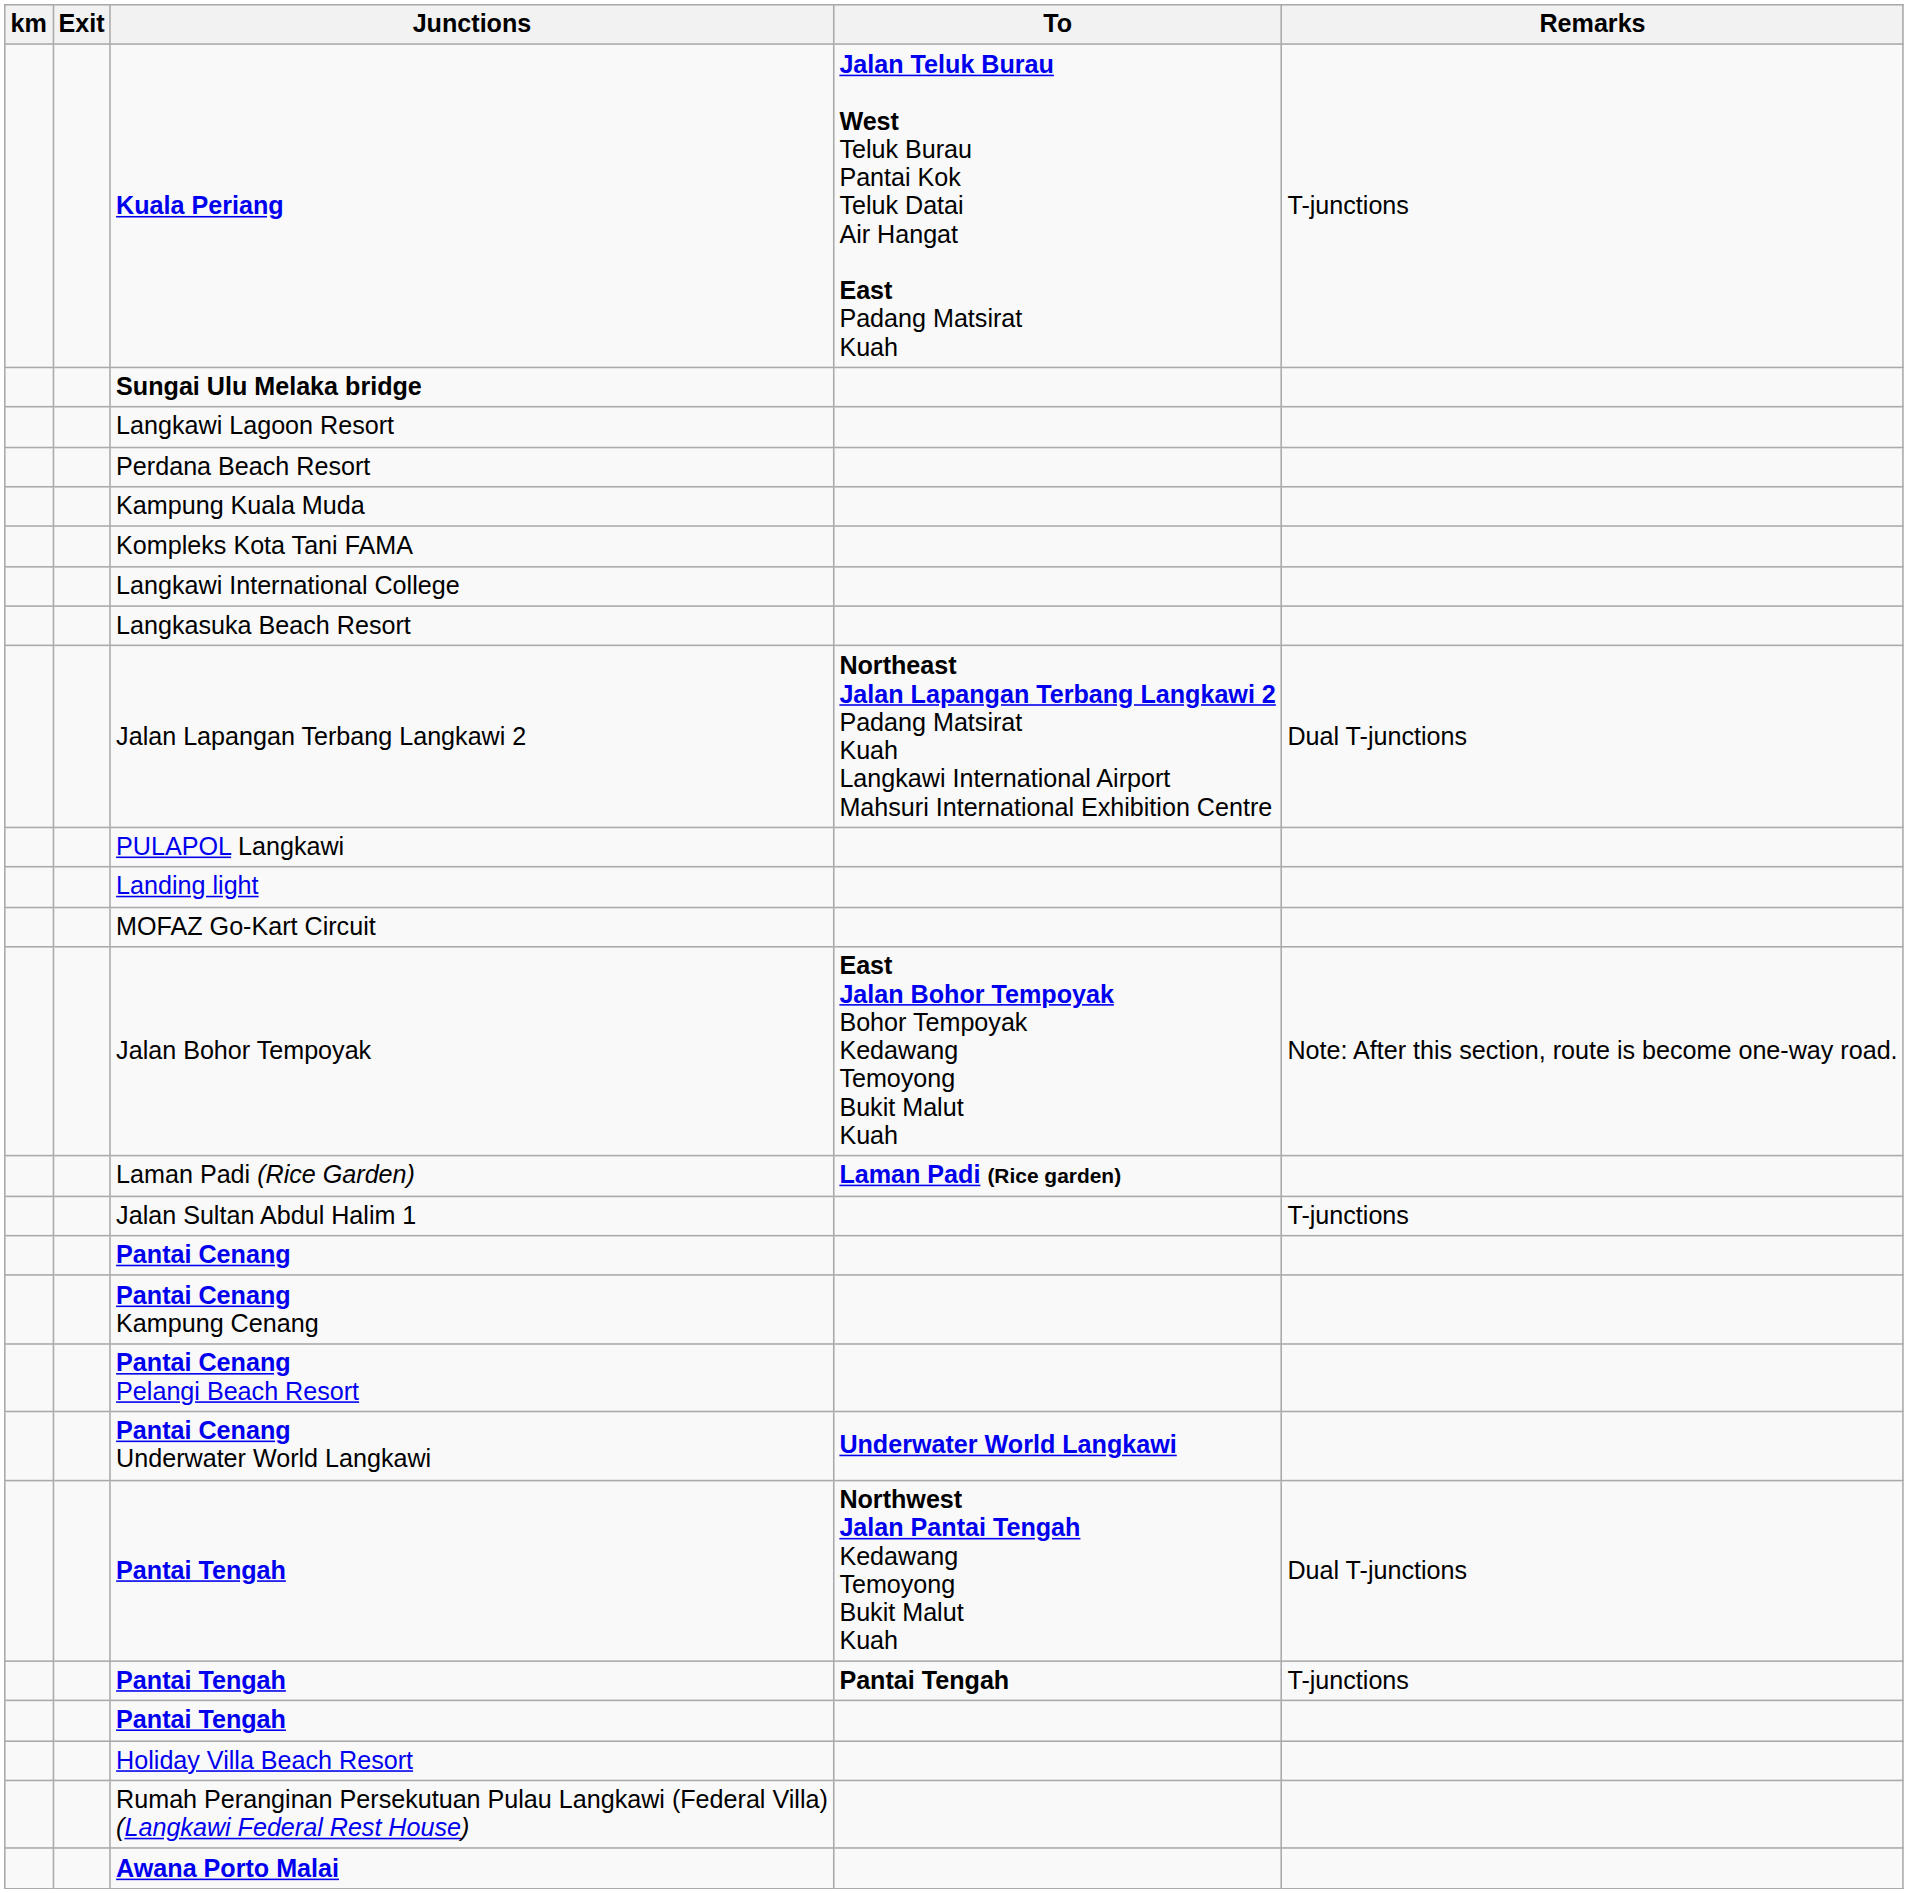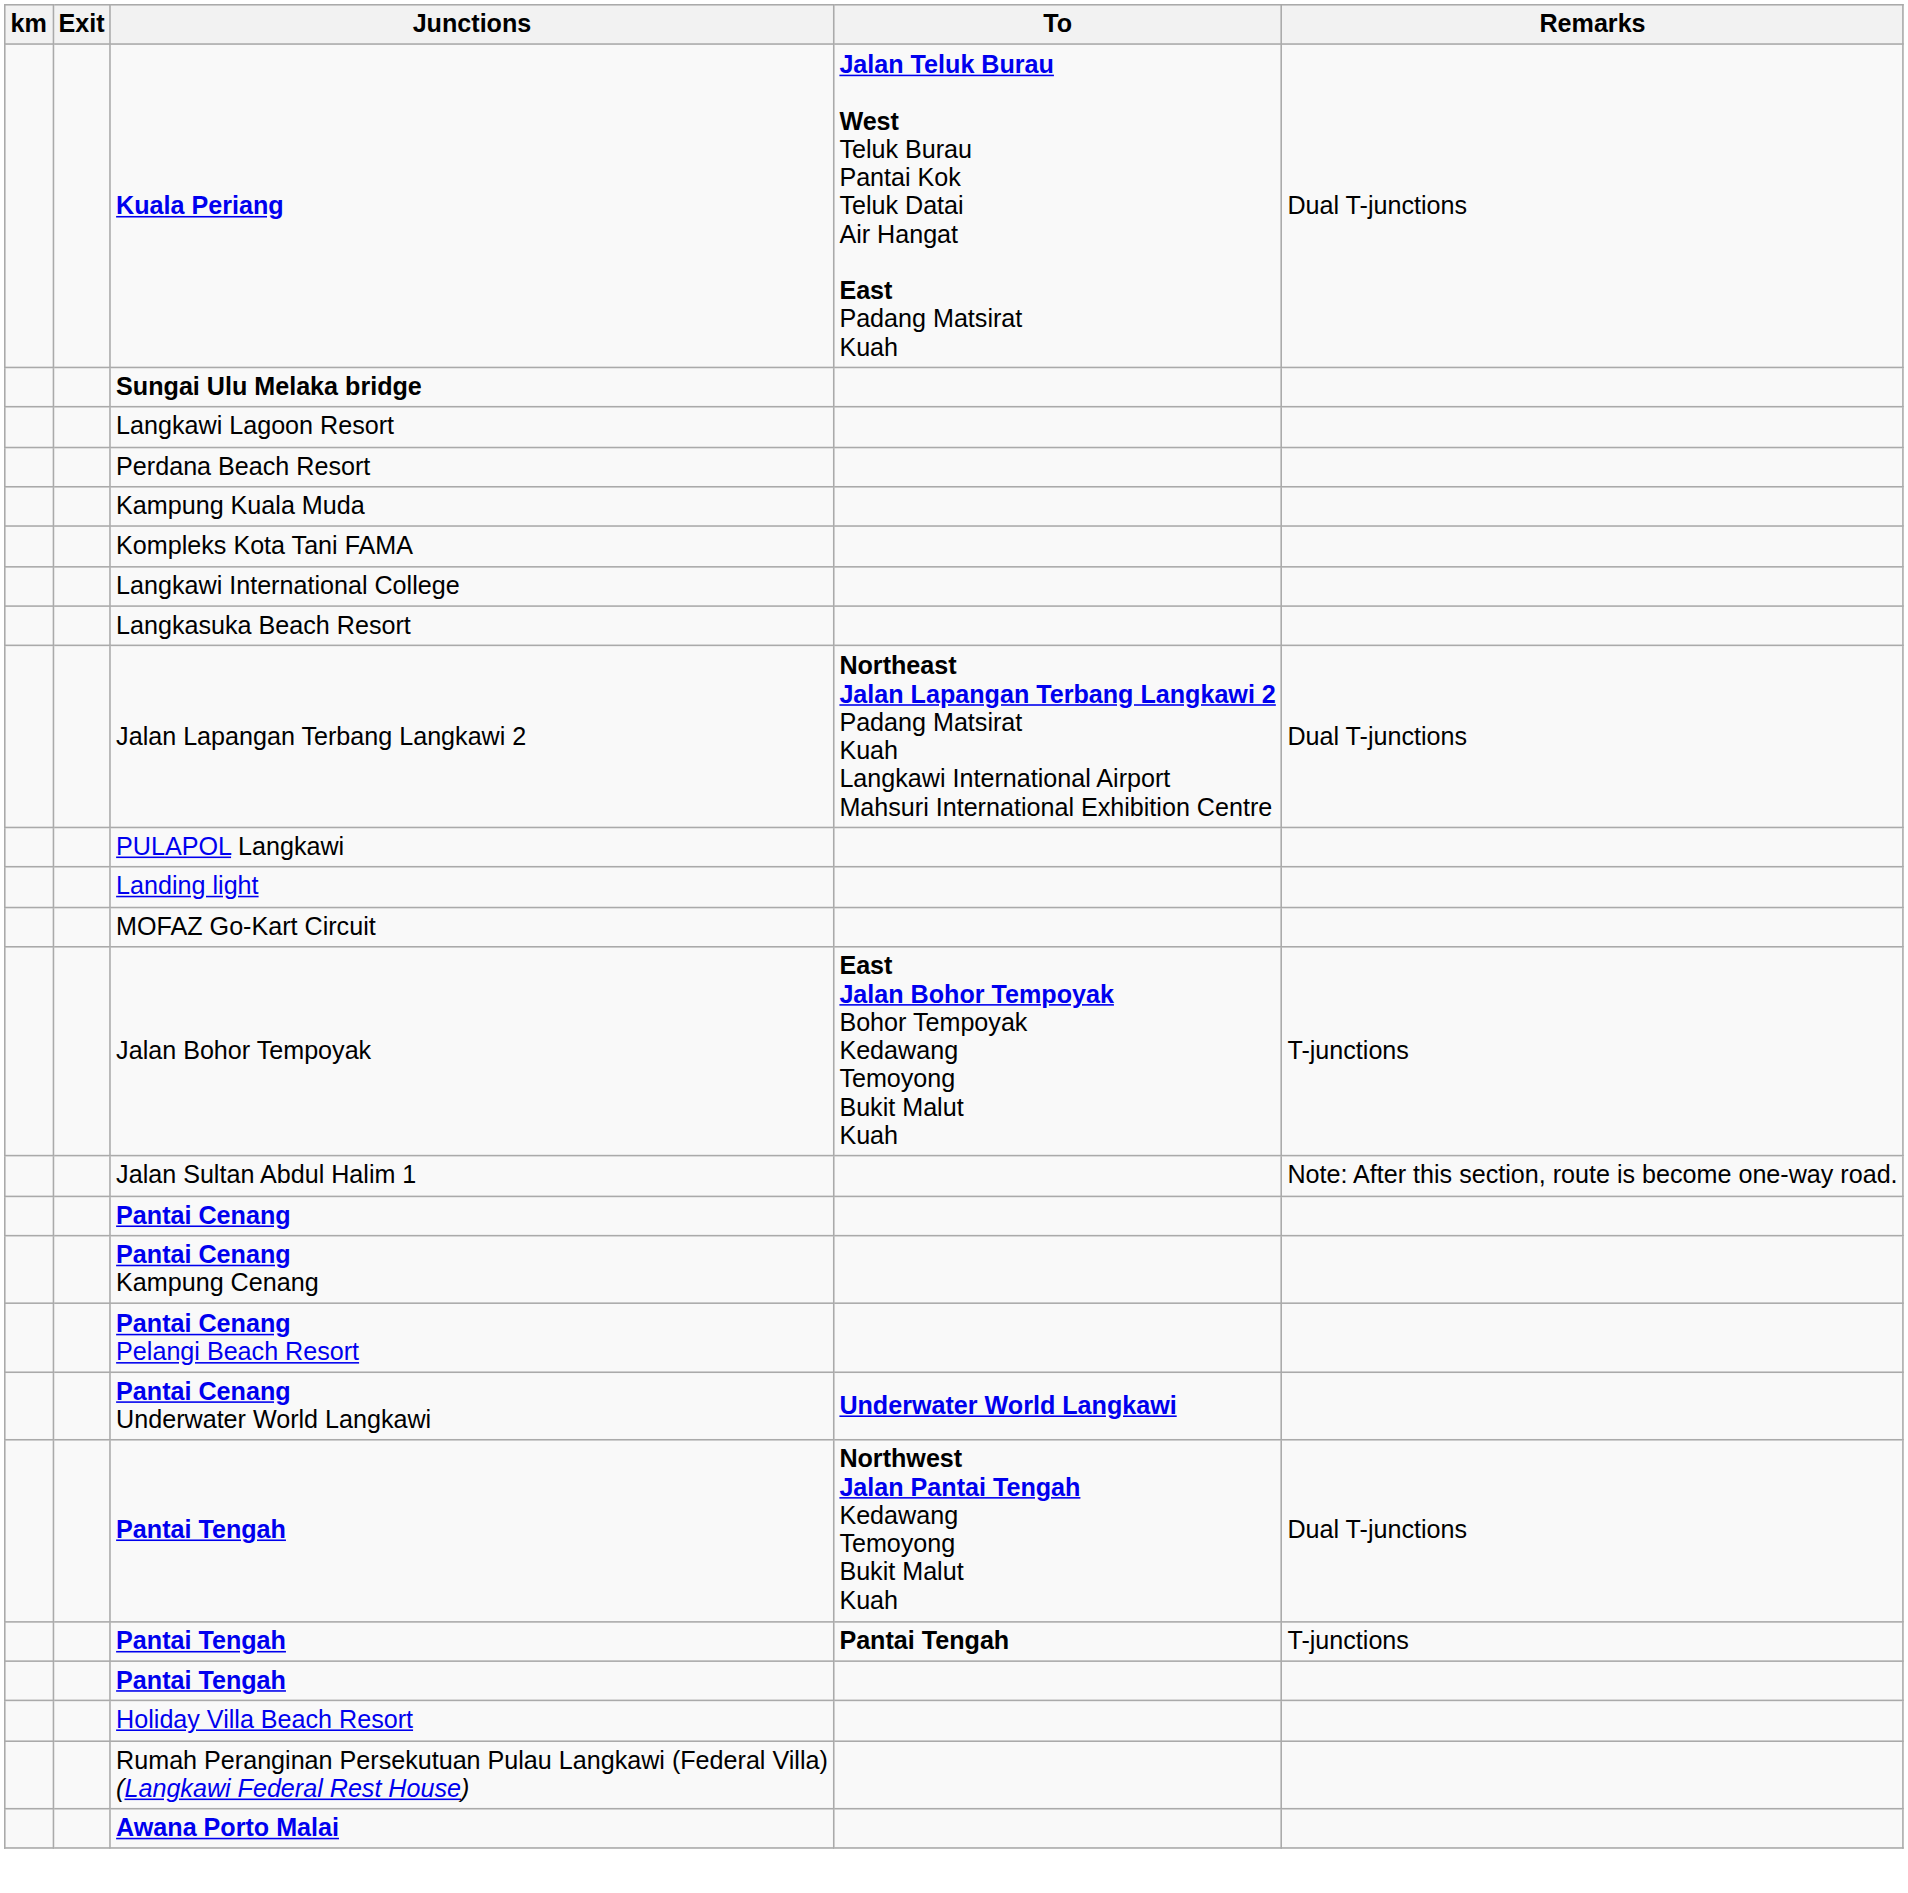 <table class="wikitable">
 <tr>
 <th>km</th>
 <th>Exit</th>
 <th>Junctions</th>
 <th>To</th>
 <th>Remarks</th>
 </tr>
 <tr>
 <td></td>
 <td></td>
 <td><strong><a href='#'>Kuala Periang</a></strong></td>
 <td> <strong><a href='#'>Jalan Teluk Burau</a></strong><br><br><strong>West</strong><br>Teluk Burau<br>Pantai Kok <br>Teluk Datai<br>Air Hangat<br><br><strong>East</strong><br>Padang Matsirat<br>Kuah</td>
-<td>T-junctions</td>
+<td>Dual T-junctions</td>
 </tr>
 <tr>
 <td></td>
 <td></td>
 <td><strong>Sungai Ulu Melaka bridge</strong></td>
 <td></td>
 <td></td>
 </tr>
 <tr>
 <td></td>
 <td></td>
 <td>Langkawi Lagoon Resort</td>
 <td></td>
 <td></td>
 </tr>
 <tr>
 <td></td>
 <td></td>
 <td>Perdana Beach Resort</td>
 <td></td>
 <td></td>
 </tr>
 <tr>
 <td></td>
 <td></td>
 <td>Kampung Kuala Muda</td>
 <td></td>
 <td></td>
 </tr>
 <tr>
 <td></td>
 <td></td>
 <td>Kompleks Kota Tani FAMA</td>
 <td></td>
 <td></td>
 </tr>
 <tr>
 <td></td>
 <td></td>
 <td>Langkawi International College</td>
 <td></td>
 <td></td>
 </tr>
 <tr>
 <td></td>
 <td></td>
 <td>Langkasuka Beach Resort</td>
 <td></td>
 <td></td>
 </tr>
 <tr>
 <td></td>
 <td></td>
 <td>Jalan Lapangan Terbang Langkawi 2</td>
 <td><strong>Northeast</strong><br> <strong><a href='#'>Jalan Lapangan Terbang Langkawi 2</a></strong><br>Padang Matsirat<br>Kuah<br>Langkawi International Airport <br>Mahsuri International Exhibition Centre</td>
 <td>Dual T-junctions</td>
 </tr>
 <tr>
 <td></td>
 <td></td>
 <td><a href='#'>PULAPOL</a> Langkawi</td>
 <td></td>
 <td></td>
 </tr>
 <tr>
 <td></td>
 <td></td>
 <td><a href='#'>Landing light</a></td>
 <td></td>
 <td></td>
 </tr>
 <tr>
 <td></td>
 <td></td>
 <td>MOFAZ Go-Kart Circuit</td>
 <td></td>
 <td></td>
 </tr>
 <tr>
 <td></td>
 <td></td>
 <td>Jalan Bohor Tempoyak</td>
 <td><strong>East</strong><br> <strong><a href='#'>Jalan Bohor Tempoyak</a></strong><br>Bohor Tempoyak<br>Kedawang<br>Temoyong<br>Bukit Malut<br>Kuah</td>
-<td>Note: After this section, route is become one-way road.</td>
-</tr>
-<tr>
-<td></td>
-<td></td>
-<td>Laman Padi <em>(Rice Garden)</em></td>
-<td><strong><a href='#'>Laman Padi</a> <small>(Rice garden)</small></strong><br> </td>
-<td></td>
+<td>T-junctions</td>
 </tr>
 <tr>
 <td></td>
 <td></td>
 <td>Jalan Sultan Abdul Halim 1</td>
 <td></td>
-<td>T-junctions</td>
+<td>Note: After this section, route is become one-way road.</td>
 </tr>
 <tr>
 <td></td>
 <td></td>
 <td><strong><a href='#'>Pantai Cenang</a></strong> </td>
 <td></td>
 <td></td>
 </tr>
 <tr>
 <td></td>
 <td></td>
 <td><strong><a href='#'>Pantai Cenang</a></strong><br>Kampung Cenang</td>
 <td></td>
 <td></td>
 </tr>
 <tr>
 <td></td>
 <td></td>
 <td><strong><a href='#'>Pantai Cenang</a></strong><br><a href='#'>Pelangi Beach Resort</a></td>
 <td></td>
 <td></td>
 </tr>
 <tr>
 <td></td>
 <td></td>
 <td><strong><a href='#'>Pantai Cenang</a></strong><br>Underwater World Langkawi</td>
 <td><strong><a href='#'>Underwater World Langkawi</a></strong><br> </td>
 <td></td>
 </tr>
 <tr>
 <td></td>
 <td></td>
 <td><strong><a href='#'>Pantai Tengah</a></strong></td>
 <td><strong>Northwest</strong><br> <strong><a href='#'>Jalan Pantai Tengah</a></strong><br>Kedawang<br>Temoyong<br>Bukit Malut<br>Kuah</td>
 <td>Dual T-junctions</td>
 </tr>
 <tr>
 <td></td>
 <td></td>
 <td><strong><a href='#'>Pantai Tengah</a></strong> </td>
 <td><strong>Pantai Tengah</strong> <br>  </td>
 <td>T-junctions</td>
 </tr>
 <tr>
 <td></td>
 <td></td>
 <td><strong><a href='#'>Pantai Tengah</a></strong></td>
 <td></td>
 <td></td>
 </tr>
 <tr>
 <td></td>
 <td></td>
 <td><a href='#'>Holiday Villa Beach Resort</a></td>
 <td></td>
 <td></td>
 </tr>
 <tr>
 <td></td>
 <td></td>
 <td>Rumah Peranginan Persekutuan Pulau Langkawi (Federal Villa)<br><em>(<a href='#'>Langkawi Federal Rest House</a>)</em></td>
 <td></td>
 <td></td>
 </tr>
 <tr>
 <td></td>
 <td></td>
 <td><strong><a href='#'>Awana Porto Malai</a></strong></td>
 <td></td>
 <td></td>
 </tr>
 </table>
